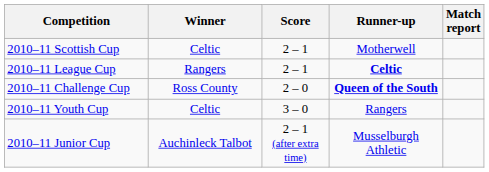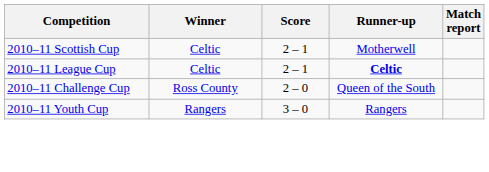 <table class="wikitable" style="text-align:center">
 <tr>
 <th width=180>Competition</th>
 <th width=140>Winner</th>
 <th width=80>Score</th>
 <th width=140>Runner-up</th>
 <th>Match report</th>
 </tr>
 <tr>
 <td align=left><a href='#'>2010–11 Scottish Cup</a></td>
 <td><a href='#'>Celtic</a></td>
 <td>2 – 1</td>
 <td><a href='#'>Motherwell</a></td>
 <td></td>
 </tr>
 <tr>
 <td align=left><a href='#'>2010–11 League Cup</a></td>
-<td><a href='#'>Rangers</a></td>
+<td><a href='#'>Celtic</a></td>
 <td>2 – 1</td>
 <td><strong><a href='#'>Celtic</a></strong></td>
 <td></td>
 </tr>
 <tr>
 <td align=left><a href='#'>2010–11 Challenge Cup</a></td>
 <td><a href='#'>Ross County</a></td>
 <td>2 – 0</td>
-<td><strong><a href='#'>Queen of the South</a></strong></td>
+<td><a href='#'>Queen of the South</a></td>
 <td></td>
 </tr>
 <tr>
 <td align=left><a href='#'>2010–11 Youth Cup</a></td>
-<td><a href='#'>Celtic</a></td>
+<td><a href='#'>Rangers</a></td>
 <td>3 – 0</td>
 <td><a href='#'>Rangers</a></td>
 <td></td>
 </tr>
-<tr>
-<td align=left><a href='#'>2010–11 Junior Cup</a></td>
-<td><a href='#'>Auchinleck Talbot</a></td>
-<td>2 – 1 <br><small><a href='#'>(after extra time)</a></small></td>
-<td><a href='#'>Musselburgh Athletic</a></td>
-<td></td>
-</tr>
 </table>
